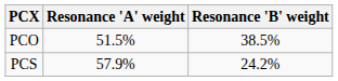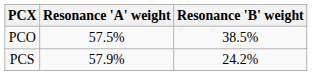 <table class="wikitable" style="margin-left: auto; margin-right: auto; border: none;">
 <tr>
 <th scope="col">PCX</th>
 <th scope="col">Resonance 'A' weight</th>
 <th scope="col">Resonance 'B' weight</th>
 </tr>
 <tr>
 <td style="text-align: center;">PCO</td>
-<td style="text-align: center;">51.5%</td>
+<td style="text-align: center;">57.5%</td>
 <td style="text-align: center;">38.5%</td>
 </tr>
 <tr>
 <td style="text-align: center;">PCS</td>
 <td style="text-align: center;">57.9%</td>
 <td style="text-align: center;">24.2%</td>
 </tr>
 </table>
